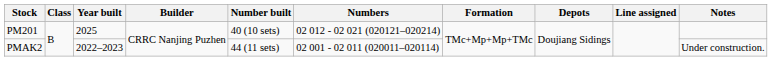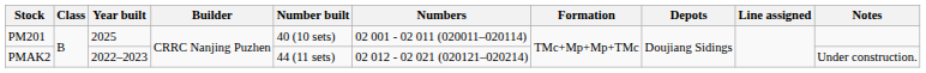 <table class="wikitable sortable" style="font-size: 95%;" |>
 <tr>
 <th>Stock</th>
 <th>Class</th>
 <th>Year built</th>
 <th>Builder</th>
 <th>Number built</th>
 <th>Numbers</th>
 <th>Formation</th>
 <th>Depots</th>
 <th>Line assigned</th>
 <th>Notes</th>
 </tr>
 <tr bo,>
 <td>PM201</td>
 <td rowspan="2">B</td>
 <td>2025</td>
 <td rowspan="2">CRRC Nanjing Puzhen</td>
 <td>40 (10 sets)</td>
-<td>02 012 - 02 021 (020121–020214)</td>
+<td>02 001 - 02 011 (020011–020114)</td>
 <td rowspan="2">TMc+Mp+Mp+TMc</td>
 <td rowspan="2">Doujiang Sidings</td>
 <td rowspan="2"></td>
 <td></td>
 </tr>
 <tr>
 <td>PMAK2</td>
 <td>2022–2023</td>
 <td>44 (11 sets)</td>
-<td>02 001 - 02 011 (020011–020114)</td>
+<td>02 012 - 02 021 (020121–020214)</td>
 <td>Under construction.</td>
 </tr>
 </table>
